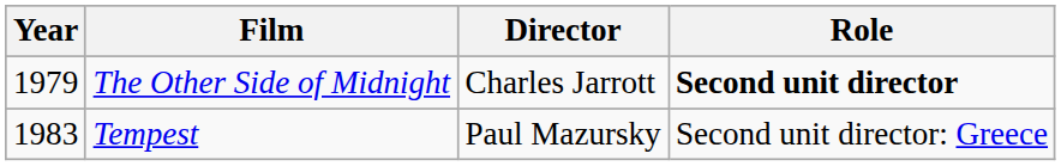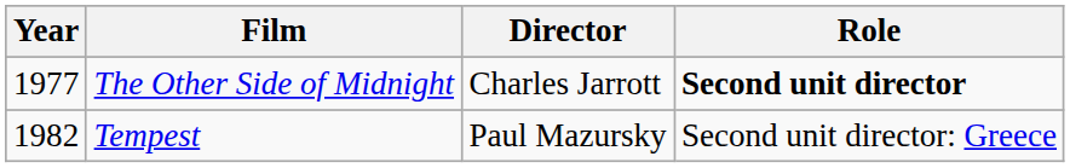 <table class="wikitable">
 <tr>
 <th>Year</th>
 <th>Film</th>
 <th>Director</th>
 <th>Role</th>
 </tr>
 <tr>
-<td>1979</td>
+<td>1977</td>
 <td><em><a href='#'>The Other Side of Midnight</a></em></td>
 <td>Charles Jarrott</td>
 <td><strong>Second unit director</strong></td>
 </tr>
 <tr>
-<td>1983</td>
+<td>1982</td>
 <td><em><a href='#'>Tempest</a></em></td>
 <td>Paul Mazursky</td>
 <td>Second unit director: <a href='#'>Greece</a></td>
 </tr>
 </table>
